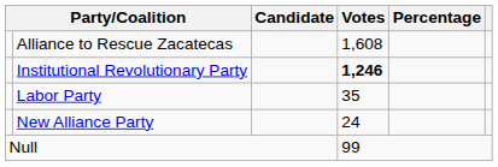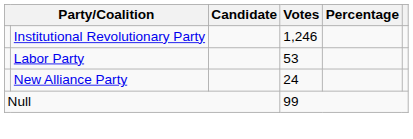 <table class="wikitable">
 <tr>
 <th colspan="2"><strong>Party/Coalition</strong></th>
 <th><strong>Candidate</strong></th>
 <th><strong>Votes</strong></th>
 <th><strong>Percentage</strong></th>
 <th></th>
 </tr>
 <tr>
 <td></td>
-<td>Alliance to Rescue Zacatecas</td>
-<td></td>
-<td>1,608</td>
-<td></td>
-<td></td>
-</tr>
-<tr>
-<td></td>
 <td><a href='#'>Institutional Revolutionary Party</a></td>
 <td></td>
-<td><strong>1,246</strong></td>
+<td>1,246</td>
 <td></td>
 <td></td>
 </tr>
 <tr>
 <td></td>
 <td><a href='#'>Labor Party</a></td>
 <td></td>
-<td>35</td>
+<td>53</td>
 <td></td>
 <td></td>
 </tr>
 <tr>
 <td></td>
 <td><a href='#'>New Alliance Party</a></td>
 <td></td>
 <td>24</td>
 <td></td>
 <td></td>
 </tr>
 <tr>
 <td colspan="3">Null</td>
 <td colspan="3">99</td>
 </tr>
 </table>
